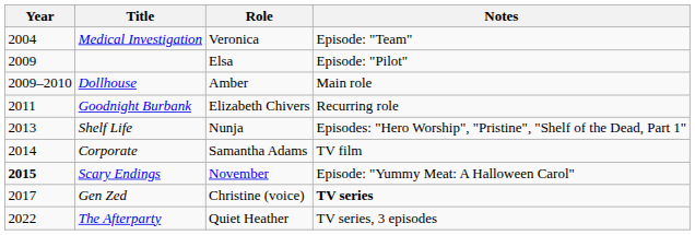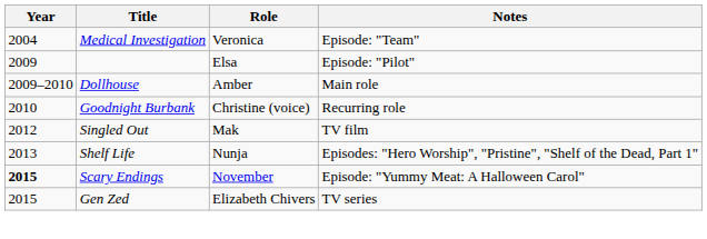 <table class="wikitable sortable">
 <tr>
 <th>Year</th>
 <th>Title</th>
 <th>Role</th>
 <th class="unsortable">Notes</th>
 </tr>
 <tr>
 <td>2004</td>
 <td><em><a href='#'>Medical Investigation</a></em></td>
 <td>Veronica</td>
 <td>Episode: "Team"</td>
 </tr>
 <tr>
 <td>2009</td>
 <td><em></em></td>
 <td>Elsa</td>
 <td>Episode: "Pilot"</td>
 </tr>
 <tr>
 <td>2009–2010</td>
 <td><em><a href='#'>Dollhouse</a></em></td>
 <td>Amber</td>
 <td>Main role</td>
 </tr>
 <tr>
-<td>2011</td>
+<td>2010</td>
 <td><em><a href='#'>Goodnight Burbank</a></em></td>
-<td>Elizabeth Chivers</td>
+<td>Christine (voice)</td>
 <td>Recurring role</td>
+</tr>
+<tr>
+<td>2012</td>
+<td><em>Singled Out</em></td>
+<td>Mak</td>
+<td>TV film</td>
 </tr>
 <tr>
 <td>2013</td>
 <td><em>Shelf Life</em></td>
 <td>Nunja</td>
 <td>Episodes: "Hero Worship", "Pristine", "Shelf of the Dead, Part 1"</td>
 </tr>
 <tr>
-<td>2014</td>
-<td><em>Corporate</em></td>
-<td>Samantha Adams</td>
-<td>TV film</td>
-</tr>
-<tr>
 <td><strong>2015</strong></td>
 <td><em><a href='#'>Scary Endings</a></em></td>
 <td><a href='#'>November</a></td>
 <td>Episode: "Yummy Meat: A Halloween Carol"</td>
 </tr>
 <tr>
-<td>2017</td>
+<td>2015</td>
 <td><em>Gen Zed</em></td>
-<td>Christine (voice)</td>
-<td><strong>TV series</strong></td>
-</tr>
-<tr>
-<td>2022</td>
-<td><em><a href='#'>The Afterparty</a></em></td>
-<td>Quiet Heather</td>
-<td>TV series, 3 episodes</td>
+<td>Elizabeth Chivers</td>
+<td>TV series</td>
 </tr>
 </table>
